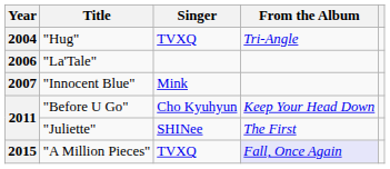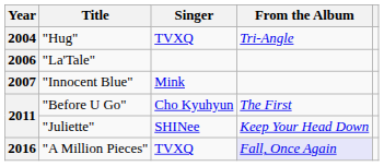 <table class="wikitable plainrowheaders sortable">
 <tr>
 <th scope="col">Year</th>
 <th scope="col">Title</th>
 <th scope="col">Singer</th>
 <th>From the Album</th>
 <th scope="col" class="unsortable"></th>
 </tr>
 <tr>
 <th scope="row">2004</th>
 <td>"Hug"</td>
 <td><a href='#'>TVXQ</a></td>
 <td><em><a href='#'>Tri-Angle</a></em></td>
 <td></td>
 </tr>
 <tr>
 <th scope="row">2006</th>
 <td>"La'Tale"</td>
 <td></td>
 <td></td>
 <td></td>
 </tr>
 <tr>
 <th scope="row">2007</th>
 <td>"Innocent Blue"</td>
 <td><a href='#'>Mink</a></td>
 <td></td>
 <td></td>
 </tr>
 <tr>
 <th scope="row" rowspan="2">2011</th>
 <td>"Before U Go"</td>
 <td><a href='#'>Cho Kyuhyun</a></td>
-<td><em><a href='#'>Keep Your Head Down</a></em></td>
+<td><em><a href='#'>The First</a></em></td>
 <td></td>
 </tr>
 <tr>
 <td>"Juliette" </td>
 <td><a href='#'>SHINee</a></td>
-<td><em><a href='#'>The First</a></em></td>
+<td><em><a href='#'>Keep Your Head Down</a></em></td>
 <td></td>
 </tr>
 <tr>
-<th scope="row">2015</th>
+<th scope="row">2016</th>
 <td>"A Million Pieces"</td>
 <td><a href='#'>TVXQ</a></td>
 <td style="background: lavender;"><em><a href='#'>Fall, Once Again</a></em></td>
 <td></td>
 </tr>
 </table>
